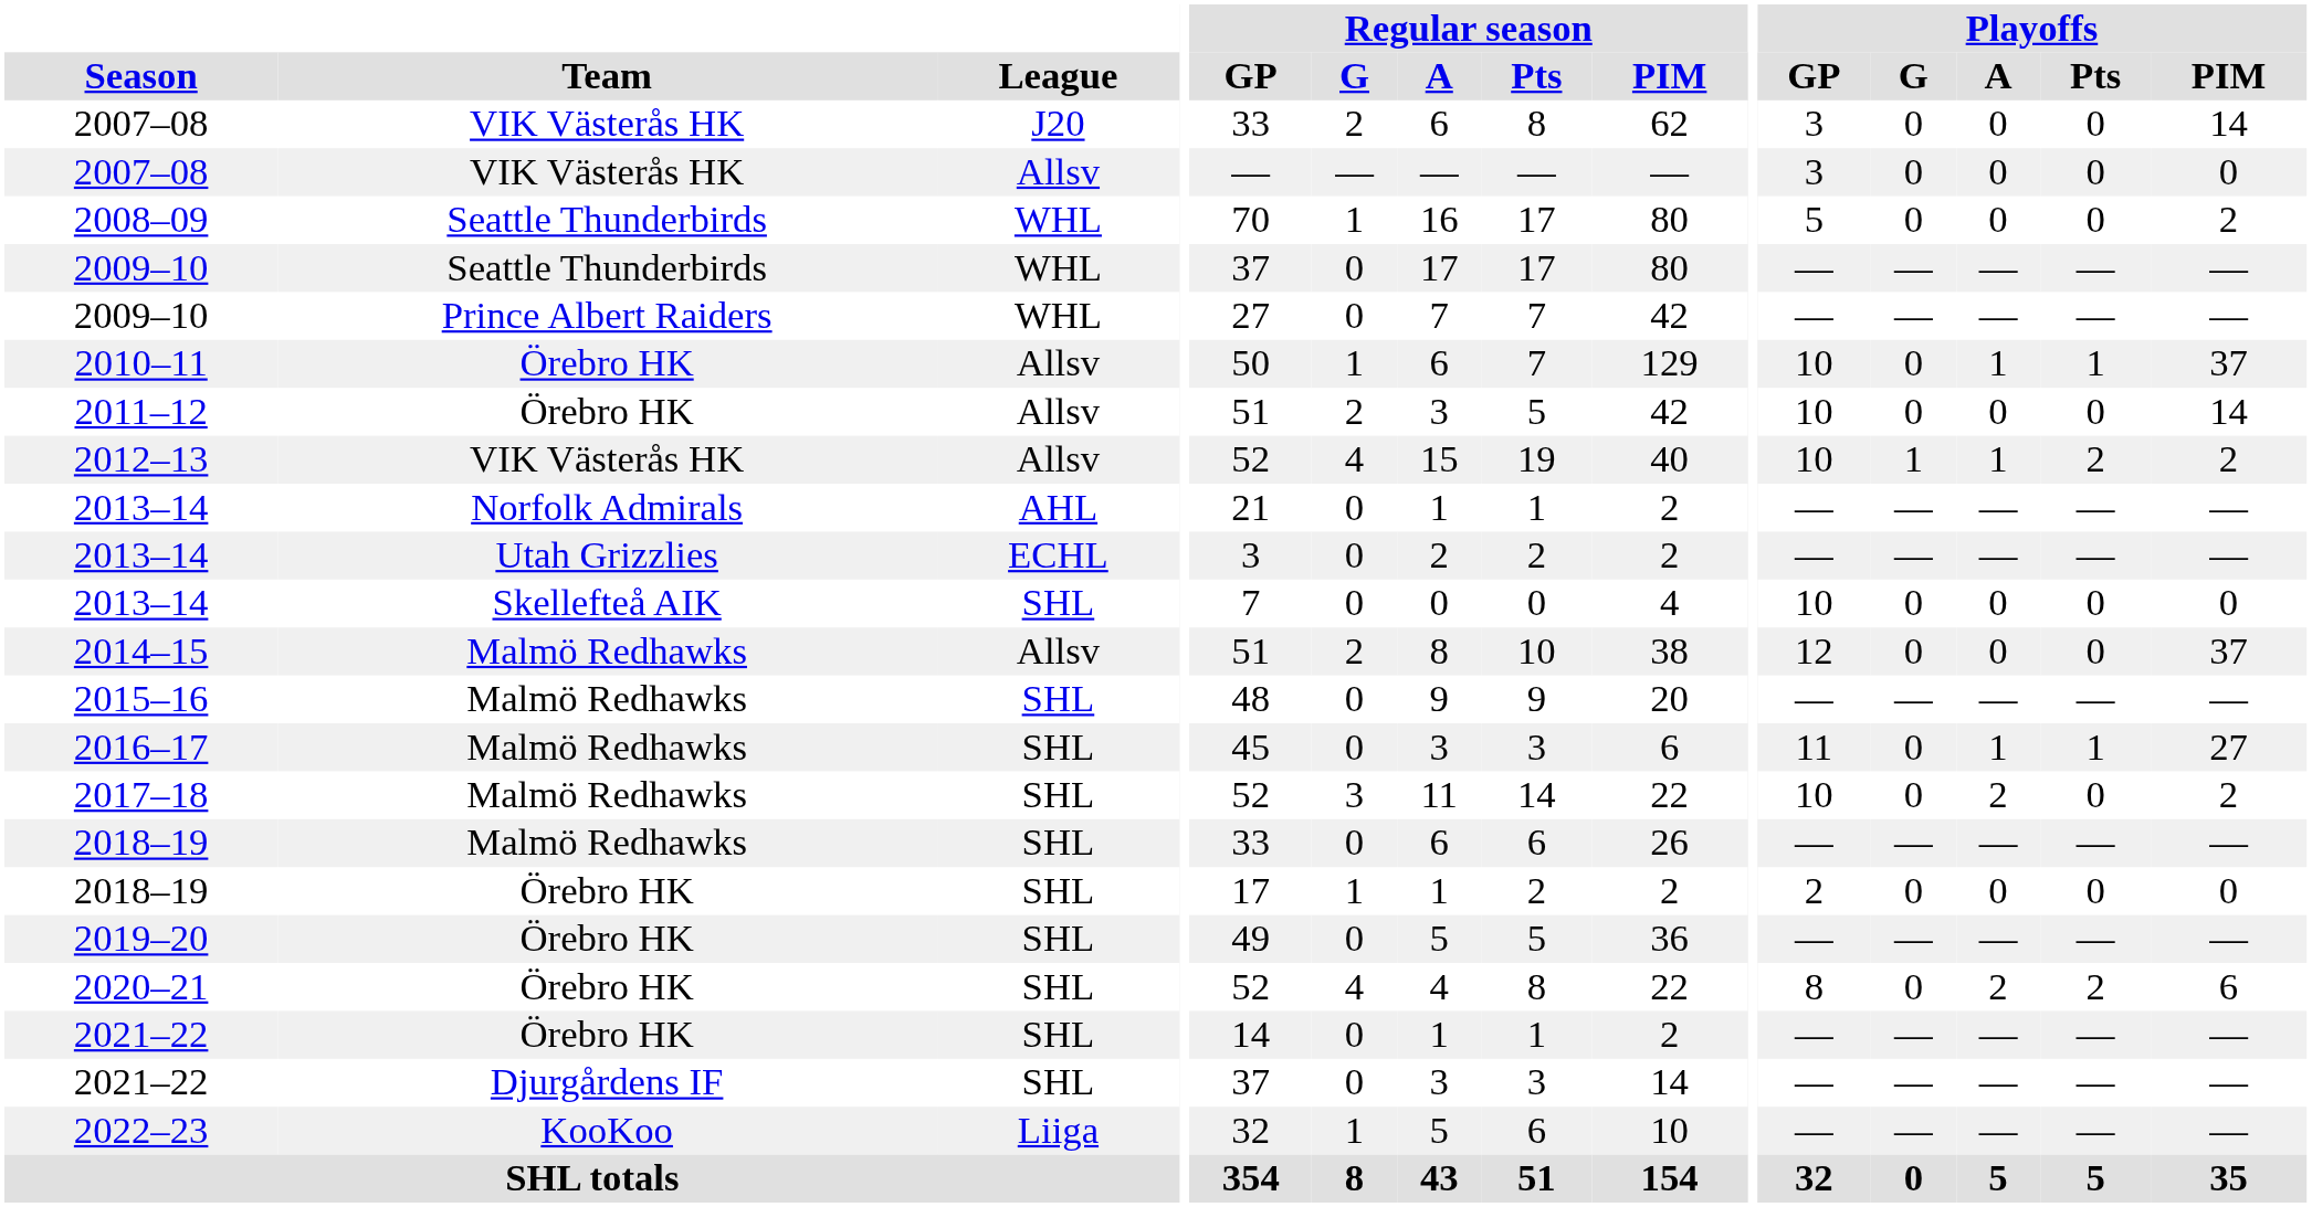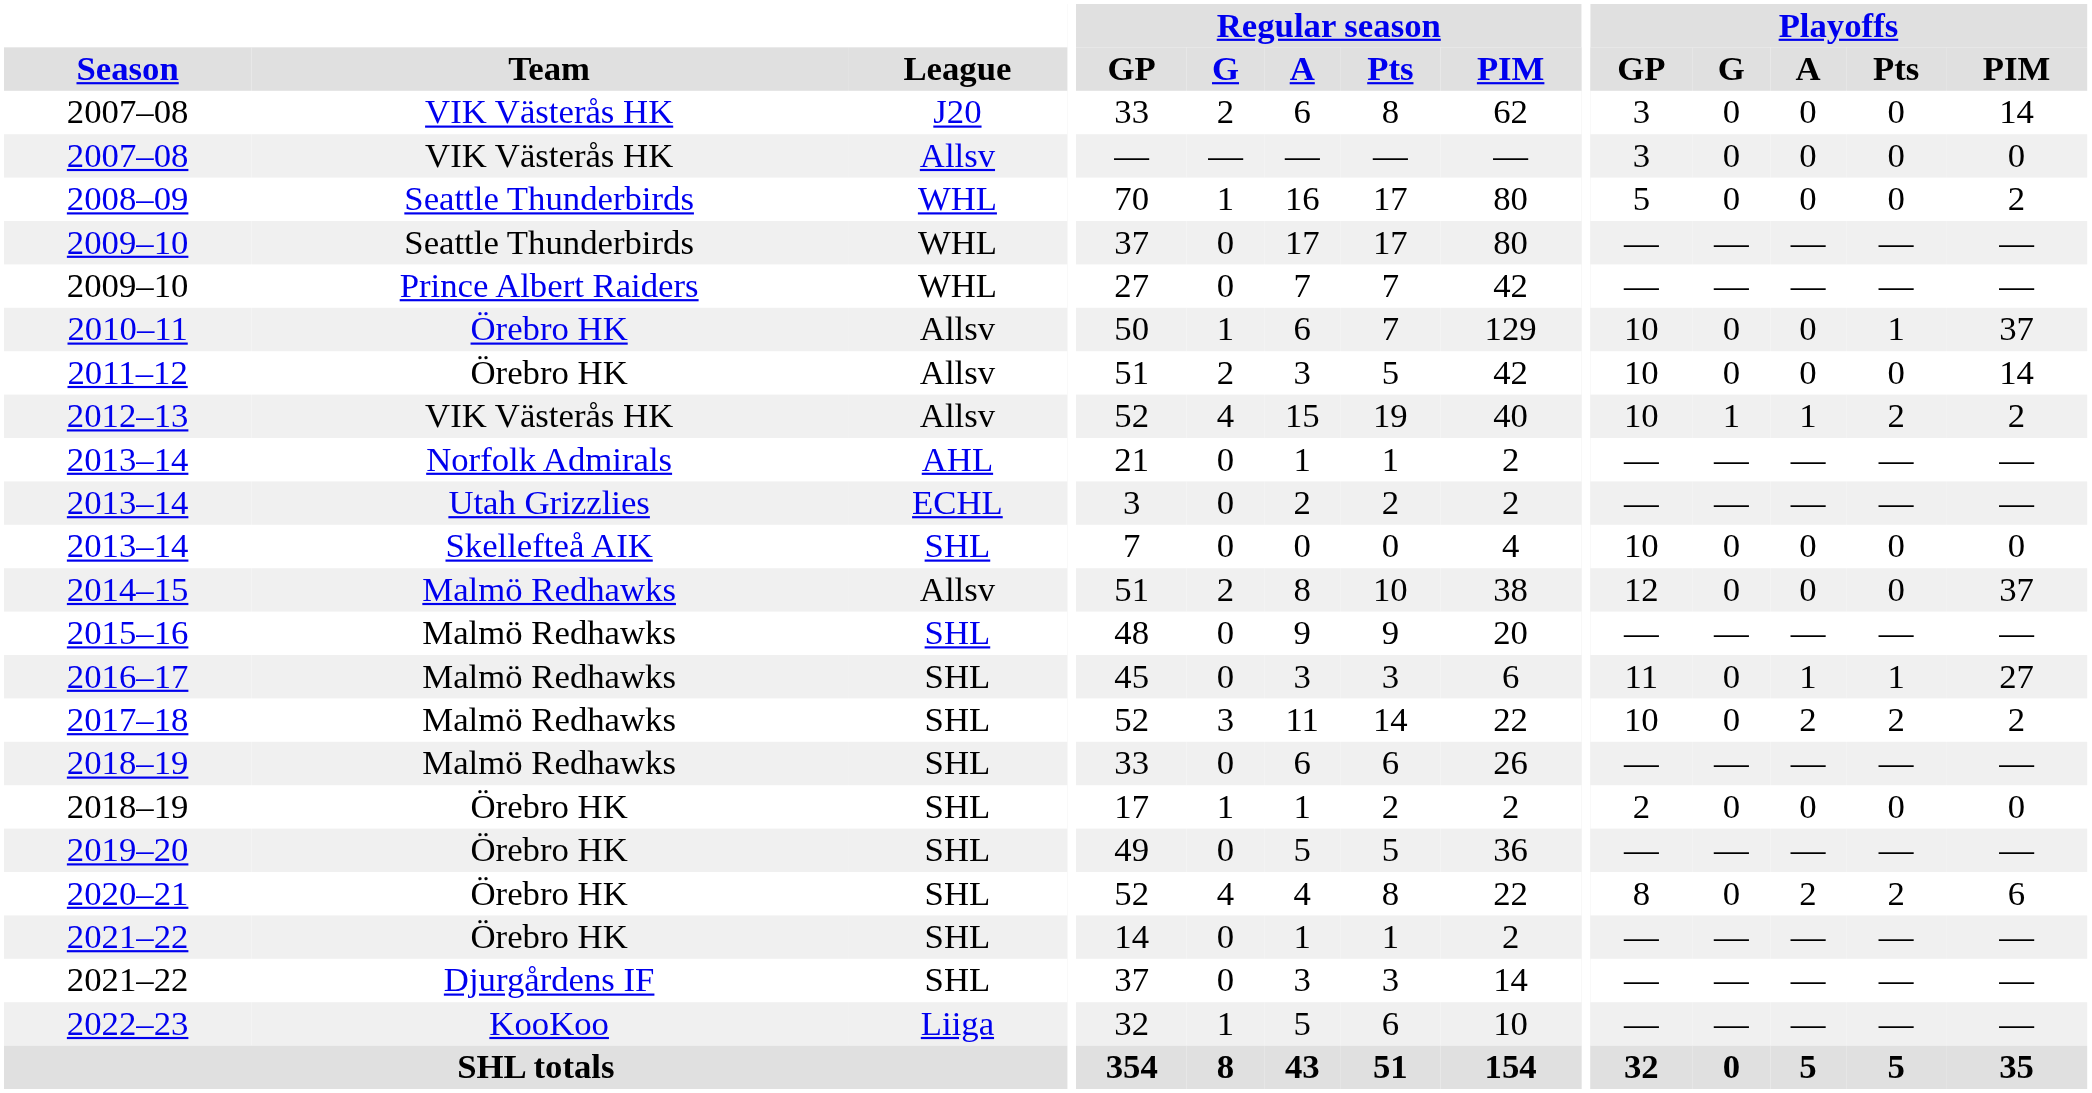 <table border="0" cellpadding="1" cellspacing="0" style="text-align:center; width:60em">
 <tr bgcolor="#e0e0e0">
 <th colspan="3" bgcolor="#ffffff"></th>
 <th rowspan="99" bgcolor="#ffffff"></th>
 <th colspan="5"><a href='#'>Regular season</a></th>
 <th rowspan="99" bgcolor="#ffffff"></th>
 <th colspan="5"><a href='#'>Playoffs</a></th>
 </tr>
 <tr bgcolor="#e0e0e0">
 <th><a href='#'>Season</a></th>
 <th>Team</th>
 <th>League</th>
 <th>GP</th>
 <th><a href='#'>G</a></th>
 <th><a href='#'>A</a></th>
 <th><a href='#'>Pts</a></th>
 <th><a href='#'>PIM</a></th>
 <th>GP</th>
 <th>G</th>
 <th>A</th>
 <th>Pts</th>
 <th>PIM</th>
 </tr>
 <tr ALIGN="center">
 <td>2007–08</td>
 <td><a href='#'>VIK Västerås HK</a></td>
 <td><a href='#'>J20</a></td>
 <td>33</td>
 <td>2</td>
 <td>6</td>
 <td>8</td>
 <td>62</td>
 <td>3</td>
 <td>0</td>
 <td>0</td>
 <td>0</td>
 <td>14</td>
 </tr>
 <tr ALIGN="center"  bgcolor="#f0f0f0">
 <td><a href='#'>2007–08</a></td>
 <td>VIK Västerås HK</td>
 <td><a href='#'>Allsv</a></td>
 <td>—</td>
 <td>—</td>
 <td>—</td>
 <td>—</td>
 <td>—</td>
 <td>3</td>
 <td>0</td>
 <td>0</td>
 <td>0</td>
 <td>0</td>
 </tr>
 <tr ALIGN="center">
 <td><a href='#'>2008–09</a></td>
 <td><a href='#'>Seattle Thunderbirds</a></td>
 <td><a href='#'>WHL</a></td>
 <td>70</td>
 <td>1</td>
 <td>16</td>
 <td>17</td>
 <td>80</td>
 <td>5</td>
 <td>0</td>
 <td>0</td>
 <td>0</td>
 <td>2</td>
 </tr>
 <tr ALIGN="center" bgcolor="#f0f0f0">
 <td><a href='#'>2009–10</a></td>
 <td>Seattle Thunderbirds</td>
 <td>WHL</td>
 <td>37</td>
 <td>0</td>
 <td>17</td>
 <td>17</td>
 <td>80</td>
 <td>—</td>
 <td>—</td>
 <td>—</td>
 <td>—</td>
 <td>—</td>
 </tr>
 <tr ALIGN="center">
 <td>2009–10</td>
 <td><a href='#'>Prince Albert Raiders</a></td>
 <td>WHL</td>
 <td>27</td>
 <td>0</td>
 <td>7</td>
 <td>7</td>
 <td>42</td>
 <td>—</td>
 <td>—</td>
 <td>—</td>
 <td>—</td>
 <td>—</td>
 </tr>
 <tr ALIGN="center" bgcolor="#f0f0f0">
 <td><a href='#'>2010–11</a></td>
 <td><a href='#'>Örebro HK</a></td>
 <td>Allsv</td>
 <td>50</td>
 <td>1</td>
 <td>6</td>
 <td>7</td>
 <td>129</td>
 <td>10</td>
 <td>0</td>
-<td>1</td>
+<td>0</td>
 <td>1</td>
 <td>37</td>
 </tr>
 <tr ALIGN="center">
 <td><a href='#'>2011–12</a></td>
 <td>Örebro HK</td>
 <td>Allsv</td>
 <td>51</td>
 <td>2</td>
 <td>3</td>
 <td>5</td>
 <td>42</td>
 <td>10</td>
 <td>0</td>
 <td>0</td>
 <td>0</td>
 <td>14</td>
 </tr>
 <tr ALIGN="center" bgcolor="#f0f0f0">
 <td><a href='#'>2012–13</a></td>
 <td>VIK Västerås HK</td>
 <td>Allsv</td>
 <td>52</td>
 <td>4</td>
 <td>15</td>
 <td>19</td>
 <td>40</td>
 <td>10</td>
 <td>1</td>
 <td>1</td>
 <td>2</td>
 <td>2</td>
 </tr>
 <tr ALIGN="center">
 <td><a href='#'>2013–14</a></td>
 <td><a href='#'>Norfolk Admirals</a></td>
 <td><a href='#'>AHL</a></td>
 <td>21</td>
 <td>0</td>
 <td>1</td>
 <td>1</td>
 <td>2</td>
 <td>—</td>
 <td>—</td>
 <td>—</td>
 <td>—</td>
 <td>—</td>
 </tr>
 <tr ALIGN="center" bgcolor="#f0f0f0">
 <td><a href='#'>2013–14</a></td>
 <td><a href='#'>Utah Grizzlies</a></td>
 <td><a href='#'>ECHL</a></td>
 <td>3</td>
 <td>0</td>
 <td>2</td>
 <td>2</td>
 <td>2</td>
 <td>—</td>
 <td>—</td>
 <td>—</td>
 <td>—</td>
 <td>—</td>
 </tr>
 <tr ALIGN="center">
 <td><a href='#'>2013–14</a></td>
 <td><a href='#'>Skellefteå AIK</a></td>
 <td><a href='#'>SHL</a></td>
 <td>7</td>
 <td>0</td>
 <td>0</td>
 <td>0</td>
 <td>4</td>
 <td>10</td>
 <td>0</td>
 <td>0</td>
 <td>0</td>
 <td>0</td>
 </tr>
 <tr ALIGN="center" bgcolor="#f0f0f0">
 <td><a href='#'>2014–15</a></td>
 <td><a href='#'>Malmö Redhawks</a></td>
 <td>Allsv</td>
 <td>51</td>
 <td>2</td>
 <td>8</td>
 <td>10</td>
 <td>38</td>
 <td>12</td>
 <td>0</td>
 <td>0</td>
 <td>0</td>
 <td>37</td>
 </tr>
 <tr ALIGN="center">
 <td><a href='#'>2015–16</a></td>
 <td>Malmö Redhawks</td>
 <td><a href='#'>SHL</a></td>
 <td>48</td>
 <td>0</td>
 <td>9</td>
 <td>9</td>
 <td>20</td>
 <td>—</td>
 <td>—</td>
 <td>—</td>
 <td>—</td>
 <td>—</td>
 </tr>
 <tr ALIGN="center"  bgcolor="#f0f0f0">
 <td><a href='#'>2016–17</a></td>
 <td>Malmö Redhawks</td>
 <td>SHL</td>
 <td>45</td>
 <td>0</td>
 <td>3</td>
 <td>3</td>
 <td>6</td>
 <td>11</td>
 <td>0</td>
 <td>1</td>
 <td>1</td>
 <td>27</td>
 </tr>
 <tr ALIGN="center">
 <td><a href='#'>2017–18</a></td>
 <td>Malmö Redhawks</td>
 <td>SHL</td>
 <td>52</td>
 <td>3</td>
 <td>11</td>
 <td>14</td>
 <td>22</td>
 <td>10</td>
 <td>0</td>
 <td>2</td>
-<td>0</td>
+<td>2</td>
 <td>2</td>
 </tr>
 <tr ALIGN="center"  bgcolor="#f0f0f0">
 <td><a href='#'>2018–19</a></td>
 <td>Malmö Redhawks</td>
 <td>SHL</td>
 <td>33</td>
 <td>0</td>
 <td>6</td>
 <td>6</td>
 <td>26</td>
 <td>—</td>
 <td>—</td>
 <td>—</td>
 <td>—</td>
 <td>—</td>
 </tr>
 <tr ALIGN="center">
 <td>2018–19</td>
 <td>Örebro HK</td>
 <td>SHL</td>
 <td>17</td>
 <td>1</td>
 <td>1</td>
 <td>2</td>
 <td>2</td>
 <td>2</td>
 <td>0</td>
 <td>0</td>
 <td>0</td>
 <td>0</td>
 </tr>
 <tr ALIGN="center"  bgcolor="#f0f0f0">
 <td><a href='#'>2019–20</a></td>
 <td>Örebro HK</td>
 <td>SHL</td>
 <td>49</td>
 <td>0</td>
 <td>5</td>
 <td>5</td>
 <td>36</td>
 <td>—</td>
 <td>—</td>
 <td>—</td>
 <td>—</td>
 <td>—</td>
 </tr>
 <tr ALIGN="center">
 <td><a href='#'>2020–21</a></td>
 <td>Örebro HK</td>
 <td>SHL</td>
 <td>52</td>
 <td>4</td>
 <td>4</td>
 <td>8</td>
 <td>22</td>
 <td>8</td>
 <td>0</td>
 <td>2</td>
 <td>2</td>
 <td>6</td>
 </tr>
 <tr ALIGN="center"  bgcolor="#f0f0f0">
 <td><a href='#'>2021–22</a></td>
 <td>Örebro HK</td>
 <td>SHL</td>
 <td>14</td>
 <td>0</td>
 <td>1</td>
 <td>1</td>
 <td>2</td>
 <td>—</td>
 <td>—</td>
 <td>—</td>
 <td>—</td>
 <td>—</td>
 </tr>
 <tr ALIGN="center">
 <td>2021–22</td>
 <td><a href='#'>Djurgårdens IF</a></td>
 <td>SHL</td>
 <td>37</td>
 <td>0</td>
 <td>3</td>
 <td>3</td>
 <td>14</td>
 <td>—</td>
 <td>—</td>
 <td>—</td>
 <td>—</td>
 <td>—</td>
 </tr>
 <tr ALIGN="center"  bgcolor="#f0f0f0">
 <td><a href='#'>2022–23</a></td>
 <td><a href='#'>KooKoo</a></td>
 <td><a href='#'>Liiga</a></td>
 <td>32</td>
 <td>1</td>
 <td>5</td>
 <td>6</td>
 <td>10</td>
 <td>—</td>
 <td>—</td>
 <td>—</td>
 <td>—</td>
 <td>—</td>
 </tr>
 <tr bgcolor="#e0e0e0">
 <th colspan="3">SHL totals</th>
 <th>354</th>
 <th>8</th>
 <th>43</th>
 <th>51</th>
 <th>154</th>
 <th>32</th>
 <th>0</th>
 <th>5</th>
 <th>5</th>
 <th>35</th>
 </tr>
 </table>
